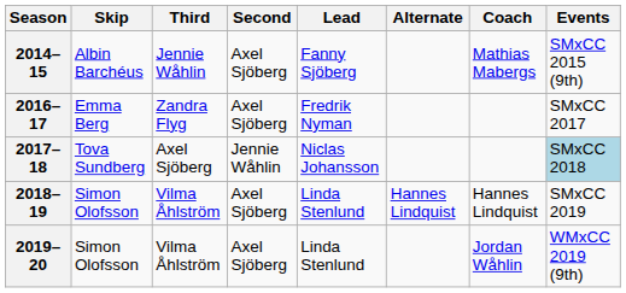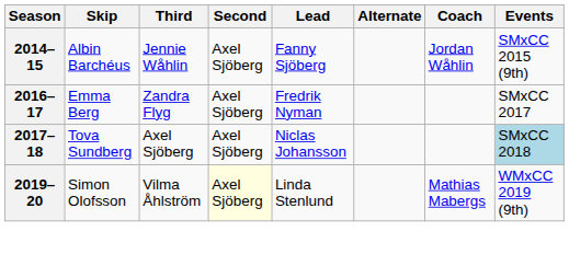 <table class="wikitable">
 <tr>
 <th scope="col">Season</th>
 <th scope="col">Skip</th>
 <th scope="col">Third</th>
 <th scope="col">Second</th>
 <th scope="col">Lead</th>
 <th scope="col">Alternate</th>
 <th scope="col">Coach</th>
 <th scope="col">Events</th>
 </tr>
 <tr>
 <th scope="row">2014–15</th>
 <td><a href='#'>Albin Barchéus</a></td>
 <td><a href='#'>Jennie Wåhlin</a></td>
 <td>Axel Sjöberg</td>
 <td><a href='#'>Fanny Sjöberg</a></td>
 <td></td>
-<td><a href='#'>Mathias Mabergs</a></td>
+<td><a href='#'>Jordan Wåhlin</a></td>
 <td><a href='#'>SMxCC</a> 2015 (9th)</td>
 </tr>
 <tr>
 <th scope="row">2016–17</th>
 <td><a href='#'>Emma Berg</a></td>
 <td><a href='#'>Zandra Flyg</a></td>
 <td>Axel Sjöberg</td>
 <td><a href='#'>Fredrik Nyman</a></td>
 <td></td>
 <td></td>
 <td>SMxCC 2017 </td>
 </tr>
 <tr>
 <th scope="row">2017–18</th>
 <td><a href='#'>Tova Sundberg</a></td>
 <td>Axel Sjöberg</td>
-<td>Jennie Wåhlin</td>
+<td>Axel Sjöberg</td>
 <td><a href='#'>Niclas Johansson</a></td>
 <td></td>
 <td></td>
 <td style="background: lightblue;">SMxCC 2018 </td>
 </tr>
 <tr>
-<th scope="row">2018–19</th>
-<td><a href='#'>Simon Olofsson</a></td>
-<td><a href='#'>Vilma Åhlström</a></td>
-<td>Axel Sjöberg</td>
-<td><a href='#'>Linda Stenlund</a></td>
-<td><a href='#'>Hannes Lindquist</a></td>
-<td>Hannes Lindquist</td>
-<td>SMxCC 2019 </td>
-</tr>
-<tr>
 <th scope="row">2019–20</th>
 <td>Simon Olofsson</td>
 <td>Vilma Åhlström</td>
-<td>Axel Sjöberg</td>
+<td style="background: lightyellow;">Axel Sjöberg</td>
 <td>Linda Stenlund</td>
 <td></td>
-<td><a href='#'>Jordan Wåhlin</a></td>
+<td><a href='#'>Mathias Mabergs</a></td>
 <td><a href='#'>WMxCC 2019</a> (9th)</td>
 </tr>
 </table>
